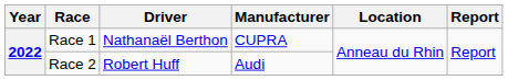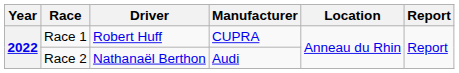 <table class="wikitable" style="font-size: 95%;">
 <tr>
 <th>Year</th>
 <th>Race</th>
 <th>Driver</th>
 <th>Manufacturer</th>
 <th>Location</th>
 <th>Report</th>
 </tr>
 <tr>
 <th rowspan=2><a href='#'>2022</a></th>
 <td>Race 1</td>
-<td> <a href='#'>Nathanaël Berthon</a></td>
+<td> <a href='#'>Robert Huff</a></td>
 <td> <a href='#'>CUPRA</a></td>
 <td rowspan=2><a href='#'>Anneau du Rhin</a></td>
 <td rowspan=2><a href='#'>Report</a></td>
 </tr>
 <tr>
 <td>Race 2</td>
-<td> <a href='#'>Robert Huff</a></td>
+<td> <a href='#'>Nathanaël Berthon</a></td>
 <td> <a href='#'>Audi</a></td>
 </tr>
 </table>
